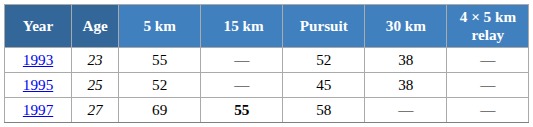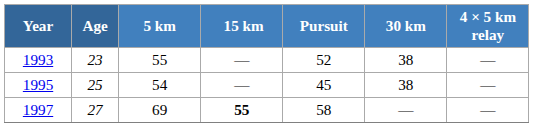 <table class="wikitable" style="font-size:95%; text-align:center; border:grey solid 1px; border-collapse:collapse; background:#ffffff;">
 <tr>
 <th style="background-color:#369; color:white; width:60px;"> Year </th>
 <th style="background-color:#369; color:white; width:40px;"> Age </th>
 <th style="background-color:#4180be; color:white; width:75px;"> 5 km </th>
 <th style="background-color:#4180be; color:white; width:75px;"> 15 km</th>
 <th style="background-color:#4180be; color:white; width:75px;"> Pursuit </th>
 <th style="background-color:#4180be; color:white; width:75px;"> 30 km </th>
 <th style="background-color:#4180be; color:white; width:75px;"> 4 × 5 km <br> relay </th>
 </tr>
 <tr>
 <td><a href='#'>1993</a></td>
 <td><em>23</em></td>
 <td>55</td>
 <td>—</td>
 <td>52</td>
 <td>38</td>
 <td>—</td>
 </tr>
 <tr>
 <td><a href='#'>1995</a></td>
 <td><em>25</em></td>
-<td>52</td>
+<td>54</td>
 <td>—</td>
 <td>45</td>
 <td>38</td>
 <td>—</td>
 </tr>
 <tr>
 <td><a href='#'>1997</a></td>
 <td><em>27</em></td>
 <td>69</td>
 <td><strong>55</strong></td>
 <td>58</td>
 <td>—</td>
 <td>—</td>
 </tr>
 <tr>
 </tr>
 </table>
